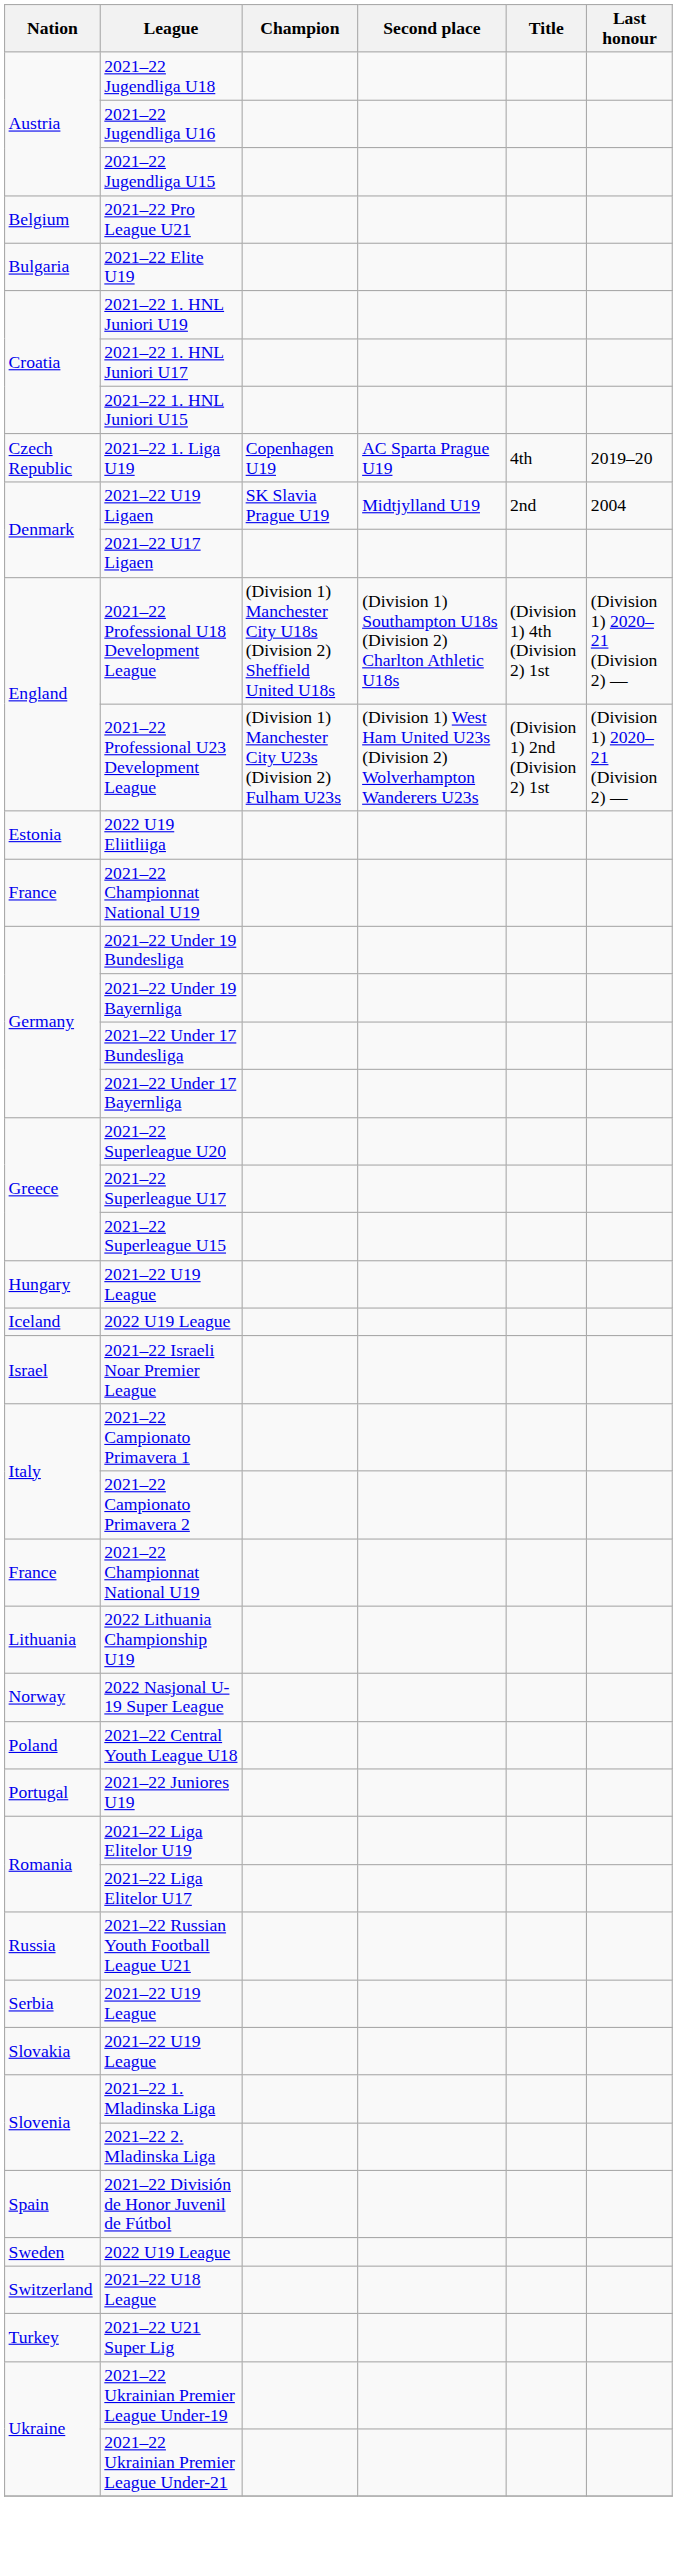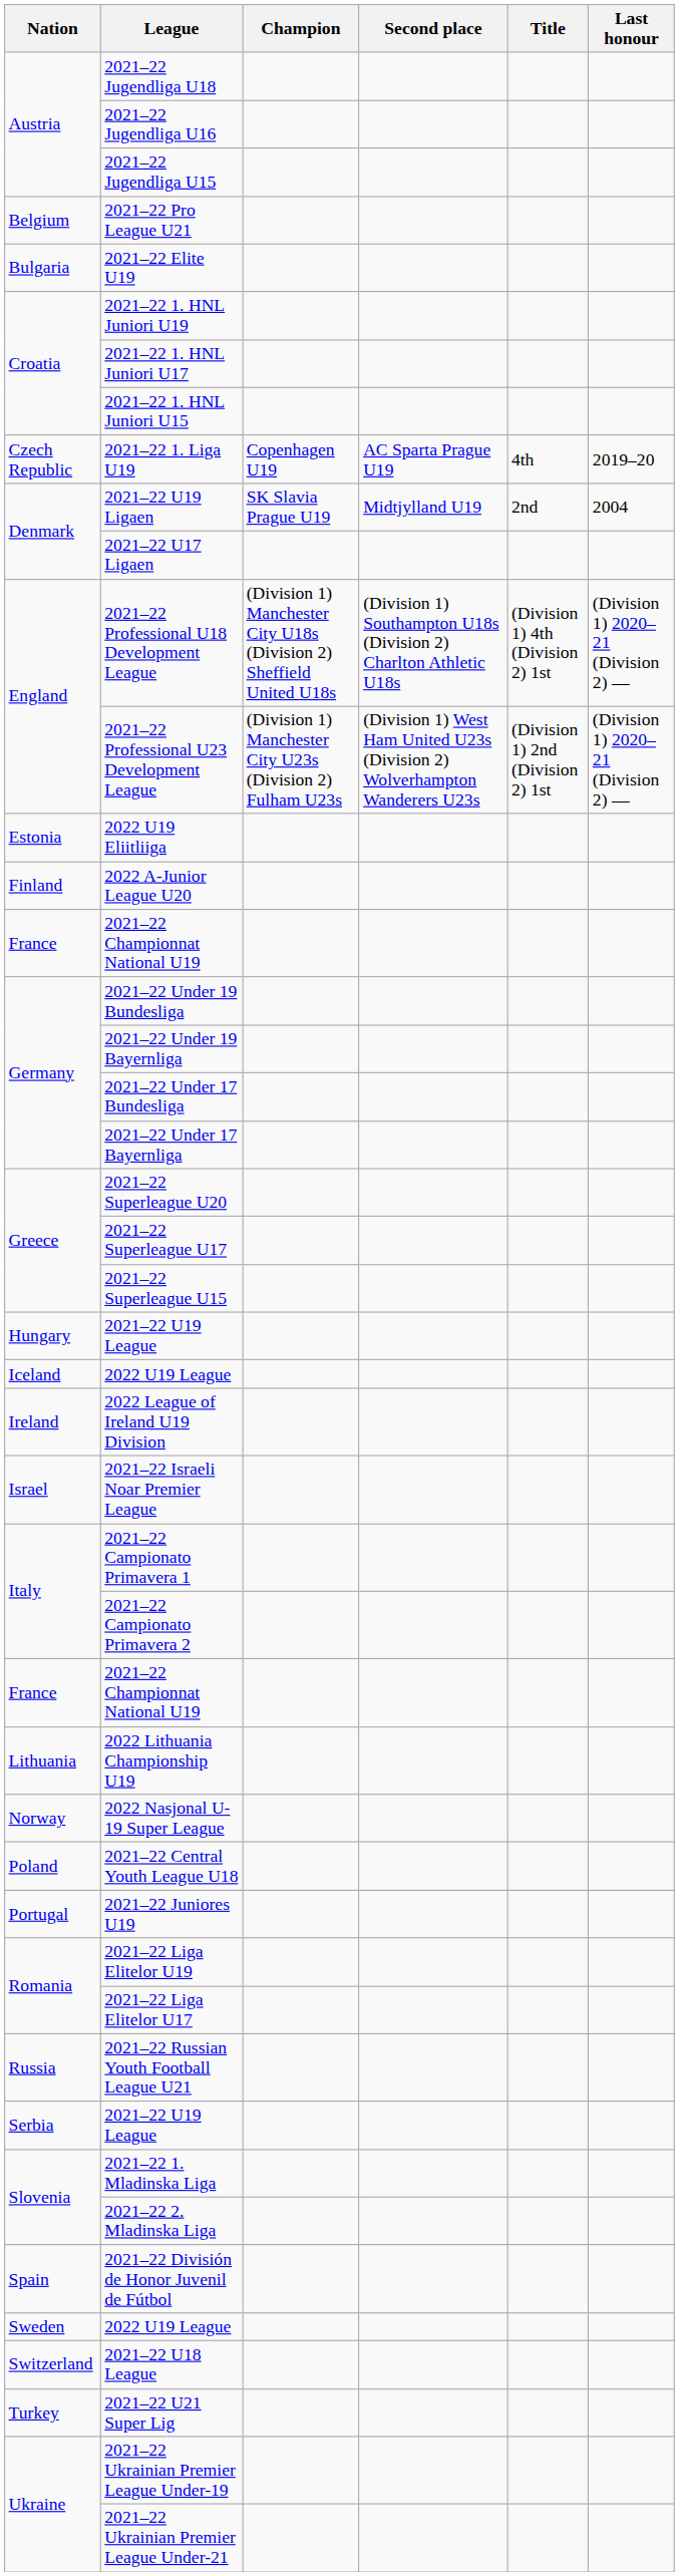 <table class="wikitable sortable">
 <tr>
 <th>Nation</th>
 <th>League</th>
 <th>Champion</th>
 <th>Second place</th>
 <th data-sort-type="number">Title</th>
 <th>Last honour</th>
 </tr>
 <tr>
 <td rowspan=3> <a href='#'>Austria</a></td>
 <td><a href='#'>2021–22 Jugendliga U18</a></td>
 <td></td>
 <td></td>
 <td></td>
 <td></td>
 </tr>
 <tr>
 <td><a href='#'>2021–22 Jugendliga U16</a></td>
 <td></td>
 <td></td>
 <td></td>
 <td></td>
 </tr>
 <tr>
 <td><a href='#'>2021–22 Jugendliga U15</a></td>
 <td></td>
 <td></td>
 <td></td>
 <td></td>
 </tr>
 <tr>
 <td> <a href='#'>Belgium</a></td>
 <td><a href='#'>2021–22 Pro League U21</a></td>
 <td></td>
 <td></td>
 <td></td>
 <td></td>
 </tr>
 <tr>
 <td> <a href='#'>Bulgaria</a></td>
 <td><a href='#'>2021–22 Elite U19</a></td>
 <td></td>
 <td></td>
 <td></td>
 <td></td>
 </tr>
 <tr>
 <td rowspan=3> <a href='#'>Croatia</a></td>
 <td><a href='#'>2021–22 1. HNL Juniori U19</a></td>
 <td></td>
 <td></td>
 <td></td>
 <td></td>
 </tr>
 <tr>
 <td><a href='#'>2021–22 1. HNL Juniori U17</a></td>
 <td></td>
 <td></td>
 <td></td>
 <td></td>
 </tr>
 <tr>
 <td><a href='#'>2021–22 1. HNL Juniori U15</a></td>
 <td></td>
 <td></td>
 <td></td>
 <td></td>
 </tr>
 <tr>
 <td> <a href='#'>Czech Republic</a></td>
 <td><a href='#'>2021–22 1. Liga U19</a></td>
 <td><a href='#'>Copenhagen U19</a></td>
 <td><a href='#'>AC Sparta Prague U19</a></td>
 <td>4th</td>
 <td>2019–20</td>
 </tr>
 <tr>
 <td rowspan=2> <a href='#'>Denmark</a></td>
 <td><a href='#'>2021–22 U19 Ligaen</a></td>
 <td><a href='#'>SK Slavia Prague U19</a></td>
 <td><a href='#'>Midtjylland U19</a></td>
 <td>2nd</td>
 <td>2004</td>
 </tr>
 <tr>
 <td><a href='#'>2021–22 U17 Ligaen</a></td>
 <td></td>
 <td></td>
 <td></td>
 <td></td>
 </tr>
 <tr>
 <td rowspan=2> <a href='#'>England</a></td>
 <td><a href='#'>2021–22 Professional U18 Development League</a></td>
 <td>(Division 1) <a href='#'>Manchester City U18s</a><br>(Division 2) <a href='#'>Sheffield United U18s</a></td>
 <td>(Division 1) <a href='#'>Southampton U18s</a><br>(Division 2) <a href='#'>Charlton Athletic U18s</a></td>
 <td>(Division 1) 4th<br>(Division 2) 1st</td>
 <td>(Division 1) <a href='#'>2020–21</a><br>(Division 2) —</td>
 </tr>
 <tr>
 <td><a href='#'>2021–22 Professional U23 Development League</a></td>
 <td>(Division 1) <a href='#'>Manchester City U23s</a><br>(Division 2) <a href='#'>Fulham U23s</a></td>
 <td>(Division 1) <a href='#'>West Ham United U23s</a><br>(Division 2) <a href='#'>Wolverhampton Wanderers U23s</a></td>
 <td>(Division 1) 2nd<br>(Division 2) 1st</td>
 <td>(Division 1) <a href='#'>2020–21</a><br>(Division 2) —</td>
 </tr>
 <tr>
 <td> <a href='#'>Estonia</a></td>
 <td><a href='#'>2022 U19 Eliitliiga</a></td>
 <td></td>
 <td></td>
 <td></td>
 <td></td>
 </tr>
 <tr>
+<td> <a href='#'>Finland</a></td>
+<td><a href='#'>2022 A-Junior League U20</a></td>
+<td></td>
+<td></td>
+<td></td>
+<td></td>
+</tr>
+<tr>
 <td> <a href='#'>France</a></td>
 <td><a href='#'>2021–22 Championnat National U19</a></td>
 <td></td>
 <td></td>
 <td></td>
 <td></td>
 </tr>
 <tr>
 <td rowspan=4> <a href='#'>Germany</a></td>
 <td><a href='#'>2021–22 Under 19 Bundesliga</a></td>
 <td></td>
 <td></td>
 <td></td>
 <td></td>
 </tr>
 <tr>
 <td><a href='#'>2021–22 Under 19 Bayernliga</a></td>
 <td></td>
 <td></td>
 <td></td>
 <td></td>
 </tr>
 <tr>
 <td><a href='#'>2021–22 Under 17 Bundesliga</a></td>
 <td></td>
 <td></td>
 <td></td>
 <td></td>
 </tr>
 <tr>
 <td><a href='#'>2021–22 Under 17 Bayernliga</a></td>
 <td></td>
 <td></td>
 <td></td>
 <td></td>
 </tr>
 <tr>
 <td rowspan=3> <a href='#'>Greece</a></td>
 <td><a href='#'>2021–22 Superleague U20</a></td>
 <td></td>
 <td></td>
 <td></td>
 <td></td>
 </tr>
 <tr>
 <td><a href='#'>2021–22 Superleague U17</a></td>
 <td></td>
 <td></td>
 <td></td>
 <td></td>
 </tr>
 <tr>
 <td><a href='#'>2021–22 Superleague U15</a></td>
 <td></td>
 <td></td>
 <td></td>
 <td></td>
 </tr>
 <tr>
 <td> <a href='#'>Hungary</a></td>
 <td><a href='#'>2021–22 U19 League</a></td>
 <td></td>
 <td></td>
 <td></td>
 <td></td>
 </tr>
 <tr>
 <td> <a href='#'>Iceland</a></td>
 <td><a href='#'>2022 U19 League</a></td>
+<td></td>
+<td></td>
+<td></td>
+<td></td>
+</tr>
+<tr>
+<td> <a href='#'>Ireland</a></td>
+<td><a href='#'>2022 League of Ireland U19 Division</a></td>
 <td></td>
 <td></td>
 <td></td>
 <td></td>
 </tr>
 <tr>
 <td> <a href='#'>Israel</a></td>
 <td><a href='#'>2021–22 Israeli Noar Premier League</a></td>
 <td></td>
 <td></td>
 <td></td>
 <td></td>
 </tr>
 <tr>
 <td rowspan=2> <a href='#'>Italy</a></td>
 <td><a href='#'>2021–22 Campionato Primavera 1</a></td>
 <td></td>
 <td></td>
 <td></td>
 <td></td>
 </tr>
 <tr>
 <td><a href='#'>2021–22 Campionato Primavera 2</a></td>
 <td></td>
 <td></td>
 <td></td>
 <td></td>
 </tr>
 <tr>
 <td> <a href='#'>France</a></td>
 <td><a href='#'>2021–22 Championnat National U19</a></td>
 <td></td>
 <td></td>
 <td></td>
 <td></td>
 </tr>
 <tr>
 <td> <a href='#'>Lithuania</a></td>
 <td><a href='#'>2022 Lithuania Championship U19</a></td>
 <td></td>
 <td></td>
 <td></td>
 <td></td>
 </tr>
 <tr>
 <td> <a href='#'>Norway</a></td>
 <td><a href='#'>2022 Nasjonal U-19 Super League</a></td>
 <td></td>
 <td></td>
 <td></td>
 <td></td>
 </tr>
 <tr>
 <td> <a href='#'>Poland</a></td>
 <td><a href='#'>2021–22 Central Youth League U18</a></td>
 <td></td>
 <td></td>
 <td></td>
 <td></td>
 </tr>
 <tr>
 <td> <a href='#'>Portugal</a></td>
 <td><a href='#'>2021–22 Juniores U19</a></td>
 <td></td>
 <td></td>
 <td></td>
 <td></td>
 </tr>
 <tr>
 <td rowspan=2> <a href='#'>Romania</a></td>
 <td><a href='#'>2021–22 Liga Elitelor U19</a></td>
 <td></td>
 <td></td>
 <td></td>
 <td></td>
 </tr>
 <tr>
 <td><a href='#'>2021–22 Liga Elitelor U17</a></td>
 <td></td>
 <td></td>
 <td></td>
 <td></td>
 </tr>
 <tr>
 <td> <a href='#'>Russia</a></td>
 <td><a href='#'>2021–22 Russian Youth Football League U21</a></td>
 <td></td>
 <td></td>
 <td></td>
 <td></td>
 </tr>
 <tr>
 <td> <a href='#'>Serbia</a></td>
 <td><a href='#'>2021–22 U19 League</a></td>
 <td></td>
 <td></td>
 <td></td>
 <td></td>
 </tr>
 <tr>
-<td> <a href='#'>Slovakia</a></td>
-<td><a href='#'>2021–22 U19 League</a></td>
-<td></td>
-<td></td>
-<td></td>
-<td></td>
-</tr>
-<tr>
 <td rowspan=2> <a href='#'>Slovenia</a></td>
 <td><a href='#'>2021–22 1. Mladinska Liga</a></td>
 <td></td>
 <td></td>
 <td></td>
 <td></td>
 </tr>
 <tr>
 <td><a href='#'>2021–22 2. Mladinska Liga</a></td>
 <td></td>
 <td></td>
 <td></td>
 <td></td>
 </tr>
 <tr>
 <td> <a href='#'>Spain</a></td>
 <td><a href='#'>2021–22 División de Honor Juvenil de Fútbol</a></td>
 <td></td>
 <td></td>
 <td></td>
 <td></td>
 </tr>
 <tr>
 <td> <a href='#'>Sweden</a></td>
 <td><a href='#'>2022 U19 League</a></td>
 <td></td>
 <td></td>
 <td></td>
 <td></td>
 </tr>
 <tr>
 <td> <a href='#'>Switzerland</a></td>
 <td><a href='#'>2021–22 U18 League</a></td>
 <td></td>
 <td></td>
 <td></td>
 <td></td>
 </tr>
 <tr>
 <td> <a href='#'>Turkey</a></td>
 <td><a href='#'>2021–22 U21 Super Lig</a></td>
 <td></td>
 <td></td>
 <td></td>
 <td></td>
 </tr>
 <tr>
 <td rowspan=2> <a href='#'>Ukraine</a></td>
 <td><a href='#'>2021–22 Ukrainian Premier League Under-19</a></td>
 <td></td>
 <td></td>
 <td></td>
 <td></td>
 </tr>
 <tr>
 <td><a href='#'>2021–22 Ukrainian Premier League Under-21</a></td>
 <td></td>
 <td></td>
 <td></td>
 <td></td>
 </tr>
 <tr>
 </tr>
 </table>
